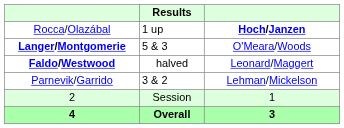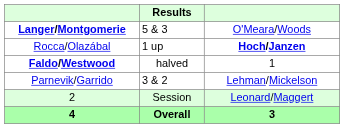 <table border="1" cellpadding="3" style="border-collapse:collapse; text-align:center;">
 <tr style="background:#dfd;">
 <th style="width:12em;"></th>
 <th style="width:5.5em;">Results</th>
 <th style="width:12em;"></th>
 </tr>
 <tr>
+<td><strong><a href='#'>Langer</a>/<a href='#'>Montgomerie</a></strong></td>
+<td align=left> 5 & 3</td>
+<td><a href='#'>O'Meara</a>/<a href='#'>Woods</a></td>
+</tr>
+<tr>
 <td><a href='#'>Rocca</a>/<a href='#'>Olazábal</a></td>
 <td align=left> 1 up</td>
 <td><strong><a href='#'>Hoch</a>/<a href='#'>Janzen</a></strong></td>
 </tr>
 <tr>
-<td><strong><a href='#'>Langer</a>/<a href='#'>Montgomerie</a></strong></td>
-<td align=left> 5 & 3</td>
-<td><a href='#'>O'Meara</a>/<a href='#'>Woods</a></td>
-</tr>
-<tr>
 <td><strong><a href='#'>Faldo</a>/<a href='#'>Westwood</a></strong></td>
 <td>halved</td>
-<td><a href='#'>Leonard</a>/<a href='#'>Maggert</a></td>
+<td>1</td>
 </tr>
 <tr>
 <td><a href='#'>Parnevik</a>/<a href='#'>Garrido</a></td>
 <td align=left> 3 & 2</td>
 <td><a href='#'>Lehman</a>/<a href='#'>Mickelson</a></td>
 </tr>
 <tr style="background:#dfd;">
 <td>2</td>
 <td>Session</td>
-<td>1</td>
+<td><a href='#'>Leonard</a>/<a href='#'>Maggert</a></td>
 </tr>
 <tr style="background:#afa;">
 <th>4</th>
 <th>Overall</th>
 <th>3</th>
 </tr>
 </table>
